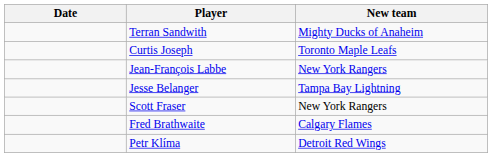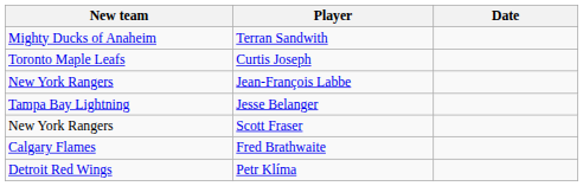 <table class="wikitable">
 <tr style="background:#ddd; text-align:center;">
+<th style="width: 16em;">New team</th>
+<th style="width: 14em;">Player</th>
 <th style="width: 10em;">Date</th>
-<th style="width: 14em;">Player</th>
-<th style="width: 16em;">New team</th>
 </tr>
 <tr>
+<td><a href='#'>Mighty Ducks of Anaheim</a></td>
+<td><a href='#'>Terran Sandwith</a></td>
 <td></td>
-<td><a href='#'>Terran Sandwith</a></td>
-<td><a href='#'>Mighty Ducks of Anaheim</a></td>
 </tr>
 <tr>
+<td><a href='#'>Toronto Maple Leafs</a></td>
+<td><a href='#'>Curtis Joseph</a></td>
 <td></td>
-<td><a href='#'>Curtis Joseph</a></td>
-<td><a href='#'>Toronto Maple Leafs</a></td>
 </tr>
 <tr>
+<td><a href='#'>New York Rangers</a></td>
+<td><a href='#'>Jean-François Labbe</a></td>
 <td></td>
-<td><a href='#'>Jean-François Labbe</a></td>
-<td><a href='#'>New York Rangers</a></td>
 </tr>
 <tr>
+<td><a href='#'>Tampa Bay Lightning</a></td>
+<td><a href='#'>Jesse Belanger</a></td>
 <td></td>
-<td><a href='#'>Jesse Belanger</a></td>
-<td><a href='#'>Tampa Bay Lightning</a></td>
 </tr>
 <tr>
+<td>New York Rangers</td>
+<td><a href='#'>Scott Fraser</a></td>
 <td></td>
-<td><a href='#'>Scott Fraser</a></td>
-<td>New York Rangers</td>
 </tr>
 <tr>
+<td><a href='#'>Calgary Flames</a></td>
+<td><a href='#'>Fred Brathwaite</a></td>
 <td></td>
-<td><a href='#'>Fred Brathwaite</a></td>
-<td><a href='#'>Calgary Flames</a></td>
 </tr>
 <tr>
+<td><a href='#'>Detroit Red Wings</a></td>
+<td><a href='#'>Petr Klíma</a></td>
 <td></td>
-<td><a href='#'>Petr Klíma</a></td>
-<td><a href='#'>Detroit Red Wings</a></td>
 </tr>
 </table>
